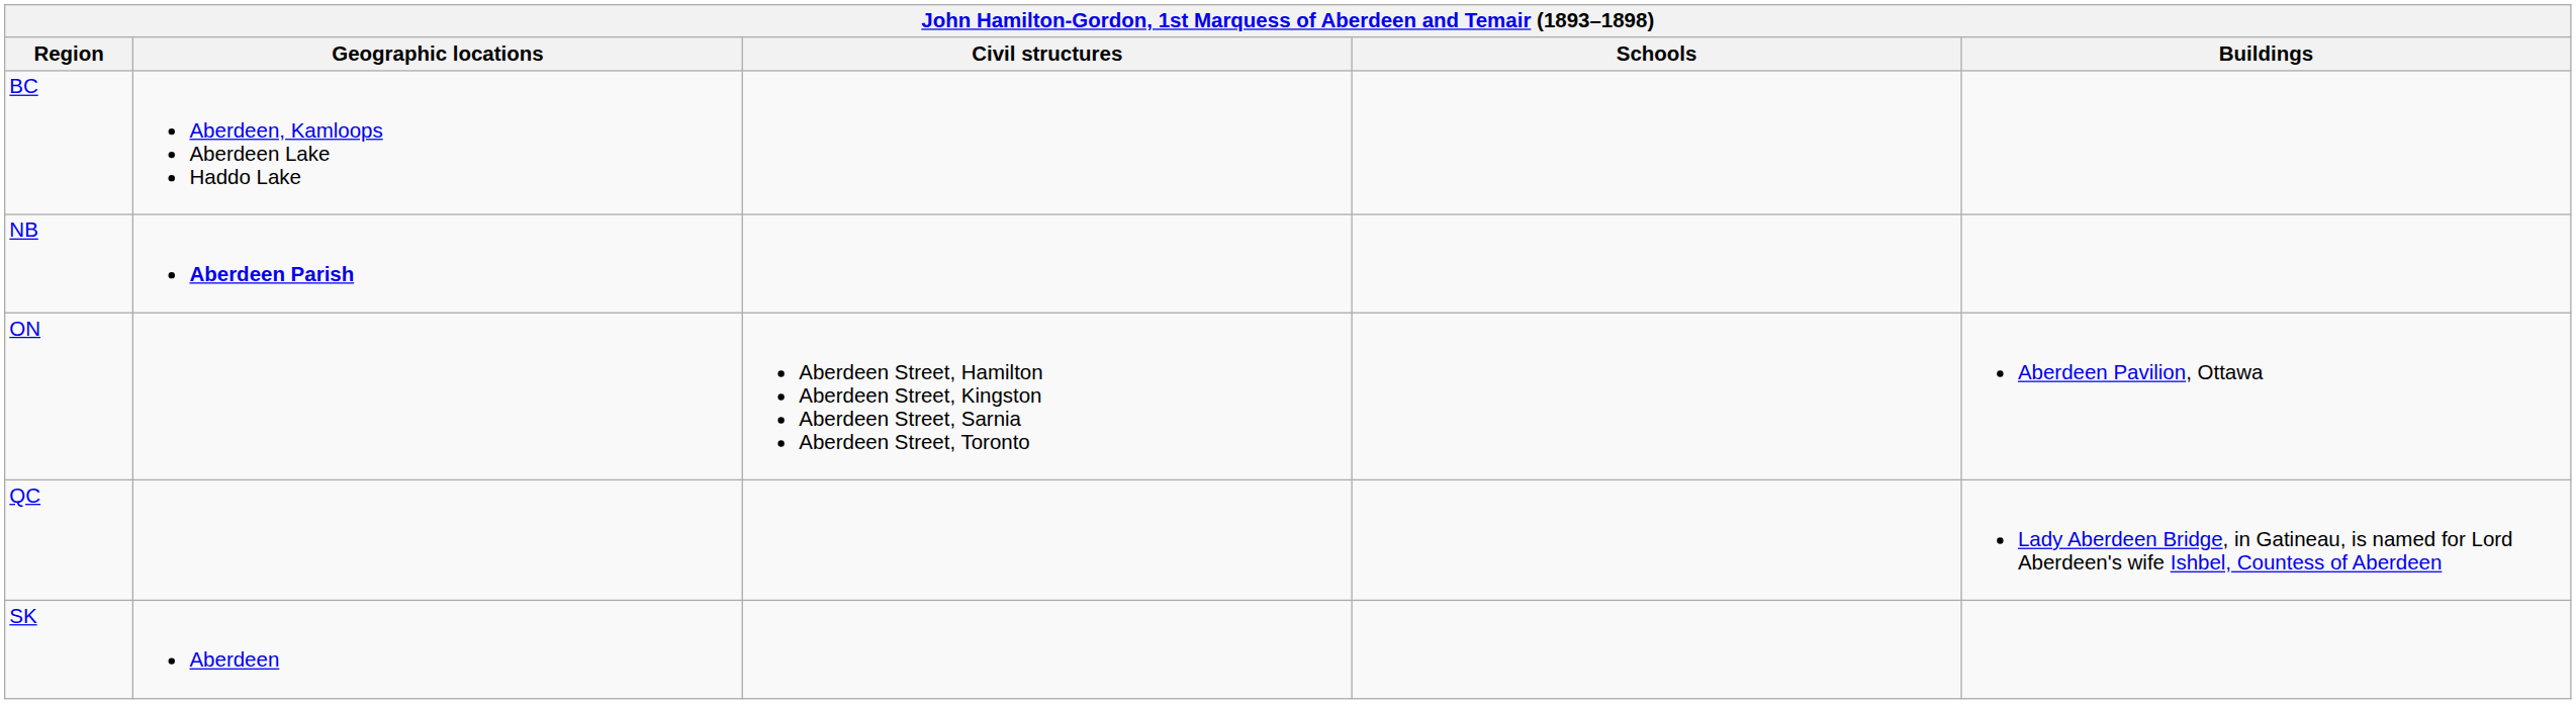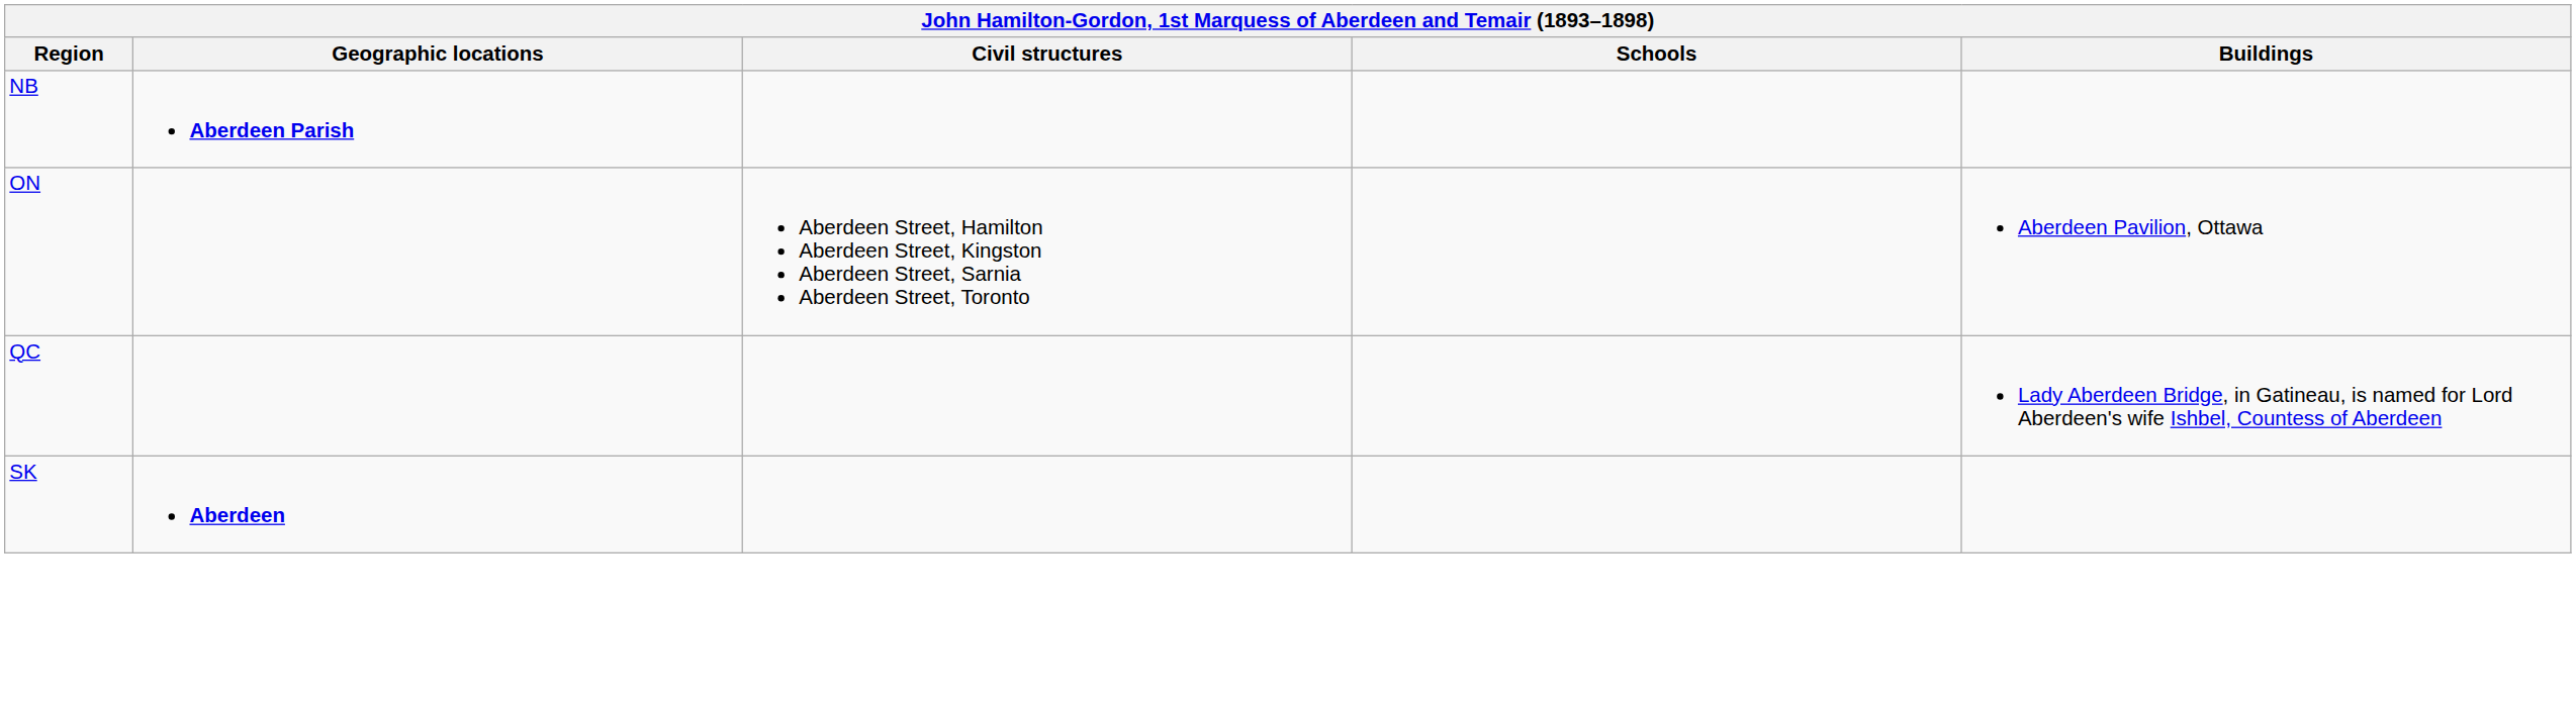 <table class="wikitable" width="100%">
 <tr>
 <th colspan="5"> <a href='#'>John Hamilton-Gordon, 1st Marquess of Aberdeen and Temair</a> (1893–1898)</th>
 </tr>
 <tr>
 <th width="5%">Region</th>
 <th width="23.75%">Geographic locations</th>
 <th width="23.75%">Civil structures</th>
 <th width="23.75%">Schools</th>
 <th width="23.75%">Buildings</th>
-</tr>
-<tr>
-<td align=left valign=top> <a href='#'>BC</a></td>
-<td align=left valign=top><br><ul><li><a href='#'>Aberdeen, Kamloops</a></li><li>Aberdeen Lake</li><li>Haddo Lake</li></ul></td>
-<td></td>
-<td></td>
-<td></td>
 </tr>
 <tr>
 <td align=left valign=top> <a href='#'>NB</a></td>
 <td align=left valign=top><strong><br><ul><li><a href='#'>Aberdeen Parish</a></li></ul></strong></td>
 <td></td>
 <td></td>
 <td></td>
 </tr>
 <tr>
 <td align=left valign=top> <a href='#'>ON</a></td>
 <td></td>
 <td align=left valign=top><br><ul><li>Aberdeen Street, Hamilton</li><li>Aberdeen Street, Kingston</li><li>Aberdeen Street, Sarnia</li><li>Aberdeen Street, Toronto</li></ul></td>
 <td></td>
 <td align=left valign=top><br><ul><li><a href='#'>Aberdeen Pavilion</a>, Ottawa</li></ul></td>
 </tr>
 <tr>
 <td align=left valign=top> <a href='#'>QC</a></td>
 <td></td>
 <td></td>
 <td></td>
 <td align=left valign=top><br><ul><li><a href='#'>Lady Aberdeen Bridge</a>, in Gatineau, is named for Lord Aberdeen's wife <a href='#'>Ishbel, Countess of Aberdeen</a></li></ul></td>
 </tr>
 <tr>
 <td align=left valign=top> <a href='#'>SK</a></td>
-<td align=left valign=top><br><ul><li><a href='#'>Aberdeen</a></li></ul></td>
+<td align=left valign=top><strong><br><ul><li><a href='#'>Aberdeen</a></li></ul></strong></td>
 <td></td>
 <td></td>
 <td></td>
 </tr>
 </table>
